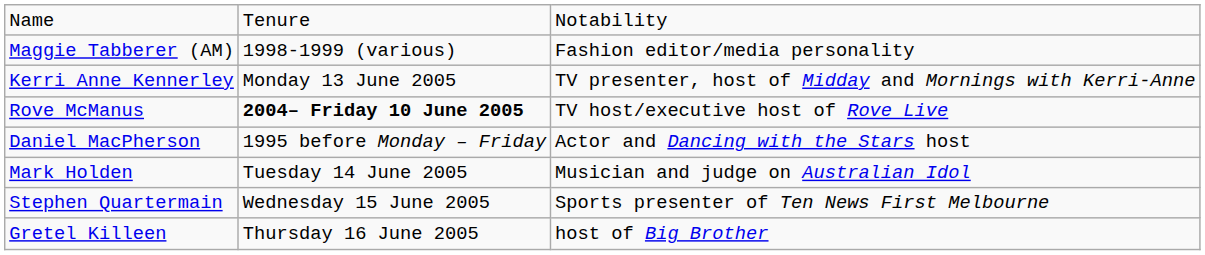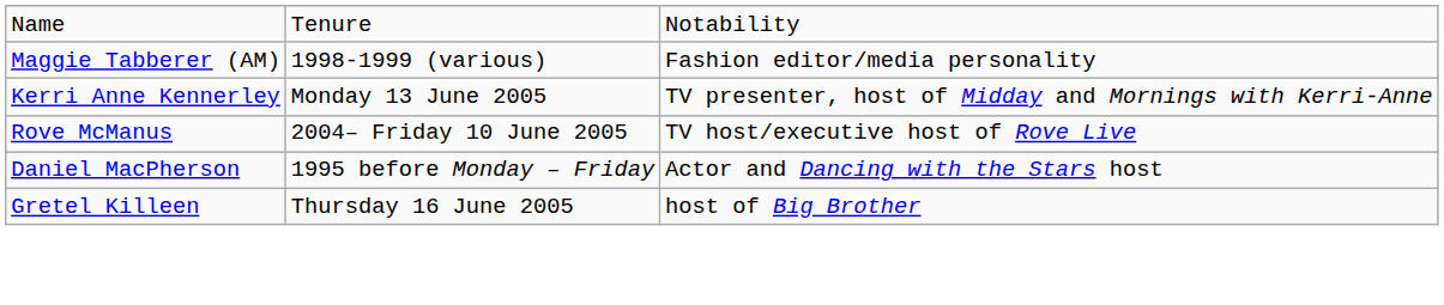 <table class="wikitable">
 <tr>
 <td>Name</td>
 <td>Tenure</td>
 <td>Notability</td>
 </tr>
 <tr>
 <td><a href='#'>Maggie Tabberer</a> (AM)</td>
 <td>1998-1999 (various)</td>
 <td>Fashion editor/media personality</td>
 </tr>
 <tr>
 <td><a href='#'>Kerri Anne Kennerley</a></td>
 <td>Monday 13 June 2005</td>
 <td>TV presenter,  host of <em><a href='#'>Midday</a></em> and <em>Mornings with Kerri-Anne</em></td>
 </tr>
 <tr>
 <td><a href='#'>Rove McManus</a></td>
-<td><strong>2004– Friday 10 June 2005</strong></td>
+<td>2004– Friday 10 June 2005</td>
 <td>TV host/executive host of <em><a href='#'>Rove Live</a></em></td>
 </tr>
 <tr>
 <td><a href='#'>Daniel MacPherson</a></td>
 <td>1995 before <em>Monday – Friday</em></td>
 <td>Actor and <em><a href='#'>Dancing with the Stars</a></em> host</td>
 </tr>
 <tr>
-<td><a href='#'>Mark Holden</a></td>
-<td>Tuesday 14 June 2005</td>
-<td>Musician and judge on <em><a href='#'>Australian Idol</a></em></td>
-</tr>
-<tr>
-<td><a href='#'>Stephen Quartermain</a></td>
-<td>Wednesday 15 June 2005</td>
-<td>Sports presenter of <em>Ten News First Melbourne</em></td>
-</tr>
-<tr>
 <td><a href='#'>Gretel Killeen</a></td>
 <td>Thursday 16 June 2005</td>
 <td>host of <em><a href='#'>Big Brother</a></em></td>
 </tr>
 </table>
